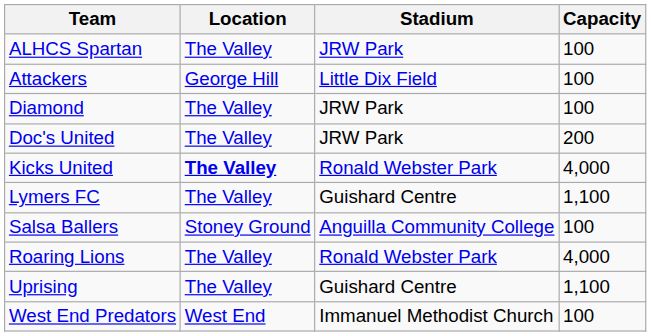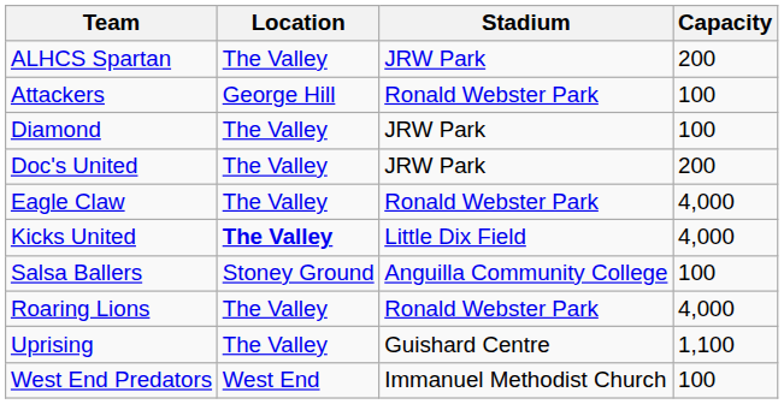 <table class="wikitable sortable">
 <tr>
 <th>Team</th>
 <th>Location</th>
 <th>Stadium</th>
 <th>Capacity</th>
 </tr>
 <tr>
 <td><a href='#'>ALHCS Spartan</a></td>
 <td><a href='#'>The Valley</a></td>
 <td><a href='#'>JRW Park</a></td>
-<td>100</td>
+<td>200</td>
 </tr>
 <tr>
 <td><a href='#'>Attackers</a></td>
 <td><a href='#'>George Hill</a></td>
-<td><a href='#'>Little Dix Field</a></td>
+<td><a href='#'>Ronald Webster Park</a></td>
 <td>100</td>
 </tr>
 <tr>
 <td><a href='#'>Diamond</a></td>
 <td><a href='#'>The Valley</a></td>
 <td>JRW Park</td>
 <td>100</td>
 </tr>
 <tr>
 <td><a href='#'>Doc's United</a></td>
 <td><a href='#'>The Valley</a></td>
 <td>JRW Park</td>
 <td>200</td>
 </tr>
 <tr>
-<td><a href='#'>Kicks United</a></td>
-<td><strong><a href='#'>The Valley</a></strong></td>
+<td><a href='#'>Eagle Claw</a></td>
+<td><a href='#'>The Valley</a></td>
 <td><a href='#'>Ronald Webster Park</a></td>
 <td>4,000</td>
 </tr>
 <tr>
-<td><a href='#'>Lymers FC</a></td>
-<td><a href='#'>The Valley</a></td>
-<td>Guishard Centre</td>
-<td>1,100</td>
+<td><a href='#'>Kicks United</a></td>
+<td><strong><a href='#'>The Valley</a></strong></td>
+<td><a href='#'>Little Dix Field</a></td>
+<td>4,000</td>
 </tr>
 <tr>
 <td><a href='#'>Salsa Ballers</a></td>
 <td><a href='#'>Stoney Ground</a></td>
 <td><a href='#'>Anguilla Community College</a></td>
 <td>100</td>
 </tr>
 <tr>
 <td><a href='#'>Roaring Lions</a></td>
 <td><a href='#'>The Valley</a></td>
 <td><a href='#'>Ronald Webster Park</a></td>
 <td>4,000</td>
 </tr>
 <tr>
 <td><a href='#'>Uprising</a></td>
 <td><a href='#'>The Valley</a></td>
 <td>Guishard Centre</td>
 <td>1,100</td>
 </tr>
 <tr>
 <td><a href='#'>West End Predators</a></td>
 <td><a href='#'>West End</a></td>
 <td>Immanuel Methodist Church</td>
 <td>100</td>
 </tr>
 </table>
